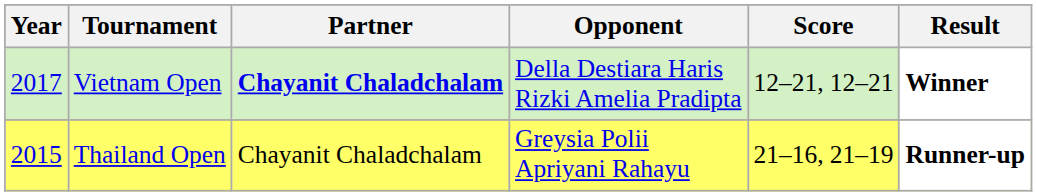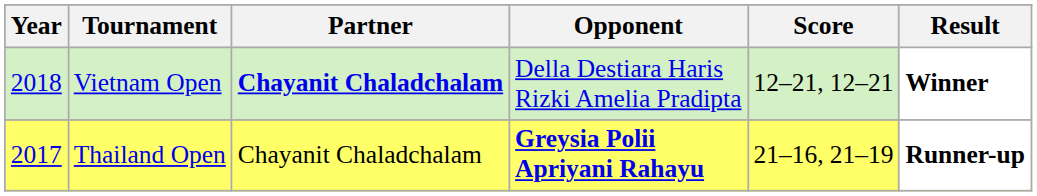 <table class="sortable wikitable" style="font-size: 90%;">
 <tr>
 <th>Year</th>
 <th>Tournament</th>
 <th>Partner</th>
 <th>Opponent</th>
 <th>Score</th>
 <th>Result</th>
 </tr>
 <tr style="background:#D4F1C5">
-<td align="center"><a href='#'>2017</a></td>
+<td align="center"><a href='#'>2018</a></td>
 <td align="left"><a href='#'>Vietnam Open</a></td>
 <td align="left"><strong> <a href='#'>Chayanit Chaladchalam</a></strong></td>
 <td align="left"> <a href='#'>Della Destiara Haris</a><br> <a href='#'>Rizki Amelia Pradipta</a></td>
 <td align="left">12–21, 12–21</td>
 <td style="text-align: left; background:white"> <strong>Winner</strong></td>
 </tr>
 <tr style="background:#FFFF67">
-<td align="center"><a href='#'>2015</a></td>
+<td align="center"><a href='#'>2017</a></td>
 <td align="left"><a href='#'>Thailand Open</a></td>
 <td align="left"> Chayanit Chaladchalam</td>
-<td align="left"> <a href='#'>Greysia Polii</a><br> <a href='#'>Apriyani Rahayu</a></td>
+<td align="left"><strong> <a href='#'>Greysia Polii</a><br> <a href='#'>Apriyani Rahayu</a></strong></td>
 <td align="left">21–16, 21–19</td>
 <td style="text-align: left; background:white"> <strong>Runner-up</strong></td>
 </tr>
 </table>
